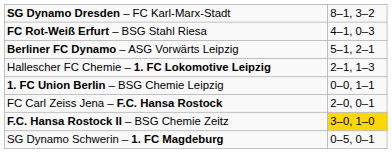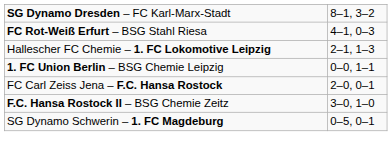 <table class="wikitable" style="width:540px;">
 <tr>
 <td><strong>SG Dynamo Dresden</strong> – FC Karl-Marx-Stadt</td>
 <td>8–1, 3–2</td>
 </tr>
 <tr>
 <td><strong>FC Rot-Weiß Erfurt</strong> – BSG Stahl Riesa</td>
 <td>4–1, 0–3</td>
-</tr>
-<tr>
-<td><strong>Berliner FC Dynamo</strong> – ASG Vorwärts Leipzig</td>
-<td>5–1, 2–1</td>
 </tr>
 <tr>
 <td>Hallescher FC Chemie – <strong>1. FC Lokomotive Leipzig</strong></td>
 <td>2–1, 1–3</td>
 </tr>
 <tr>
 <td><strong>1. FC Union Berlin</strong> – BSG Chemie Leipzig</td>
 <td>0–0, 1–1</td>
 </tr>
 <tr>
 <td>FC Carl Zeiss Jena – <strong>F.C. Hansa Rostock</strong></td>
 <td>2–0, 0–1</td>
 </tr>
 <tr>
 <td><strong>F.C. Hansa Rostock II</strong> – BSG Chemie Zeitz</td>
-<td style="background: gold;">3–0, 1–0</td>
+<td>3–0, 1–0</td>
 </tr>
 <tr>
 <td>SG Dynamo Schwerin – <strong>1. FC Magdeburg</strong></td>
 <td>0–5, 0–1</td>
 </tr>
 </table>
